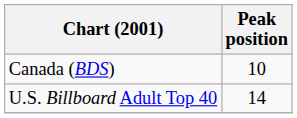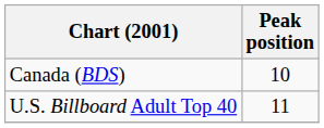 <table class="wikitable sortable">
 <tr>
 <th align="center">Chart (2001)</th>
 <th align="center">Peak<br>position</th>
 </tr>
 <tr>
 <td>Canada (<em><a href='#'>BDS</a></em>)</td>
 <td align="center">10</td>
 </tr>
 <tr>
 <td>U.S. <em>Billboard</em> <a href='#'>Adult Top 40</a></td>
-<td align="center">14</td>
+<td align="center">11</td>
 </tr>
 <tr>
 </tr>
 </table>
